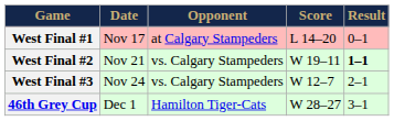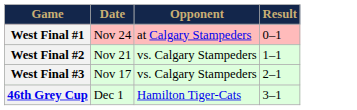 <table class="wikitable sortable sortable">
 <tr>
 <th style="background:#13264B;color:#C9AF74;">Game</th>
 <th style="background:#13264B;color:#C9AF74;">Date</th>
 <th style="background:#13264B;color:#C9AF74;">Opponent</th>
-<th style="background:#13264B;color:#C9AF74;">Score</th>
 <th style="background:#13264B;color:#C9AF74;">Result</th>
 </tr>
 <tr style="background:#ffbbbb">
 <th>West Final #1</th>
-<td>Nov 17</td>
+<td>Nov 24</td>
 <td>at <a href='#'>Calgary Stampeders</a></td>
-<td>L 14–20</td>
 <td>0–1</td>
 </tr>
 <tr style="background:#ddffdd">
 <th>West Final #2</th>
 <td>Nov 21</td>
 <td>vs. Calgary Stampeders</td>
-<td>W 19–11</td>
-<td><strong>1–1</strong></td>
+<td>1–1</td>
 </tr>
 <tr style="background:#ddffdd">
 <th>West Final #3</th>
-<td>Nov 24</td>
+<td>Nov 17</td>
 <td>vs. Calgary Stampeders</td>
-<td>W 12–7</td>
 <td>2–1</td>
 </tr>
 <tr style="background:#ddffdd">
 <th><a href='#'>46th Grey Cup</a></th>
 <td>Dec 1</td>
 <td><a href='#'>Hamilton Tiger-Cats</a></td>
-<td>W 28–27</td>
 <td>3–1</td>
 </tr>
 </table>
